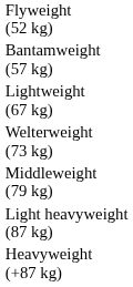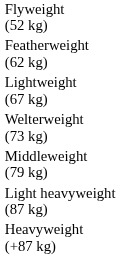 <table>
 <tr>
 <td>Flyweight<br>(52 kg) </td>
 <td></td>
 <td></td>
 <td></td>
 </tr>
 <tr>
-<td>Bantamweight<br>(57 kg) </td>
+<td>Featherweight<br>(62 kg) </td>
 <td></td>
 <td></td>
 <td></td>
 </tr>
 <tr>
 <td>Lightweight<br>(67 kg) </td>
 <td></td>
 <td></td>
 <td></td>
 </tr>
 <tr>
 <td>Welterweight<br>(73 kg) </td>
 <td></td>
 <td></td>
 <td></td>
 </tr>
 <tr>
 <td>Middleweight<br>(79 kg) </td>
 <td></td>
 <td></td>
 <td></td>
 </tr>
 <tr>
 <td>Light heavyweight<br>(87 kg) </td>
 <td></td>
 <td></td>
 <td></td>
 </tr>
 <tr>
 <td>Heavyweight<br>(+87 kg) </td>
 <td></td>
 <td></td>
 <td></td>
 </tr>
 </table>
